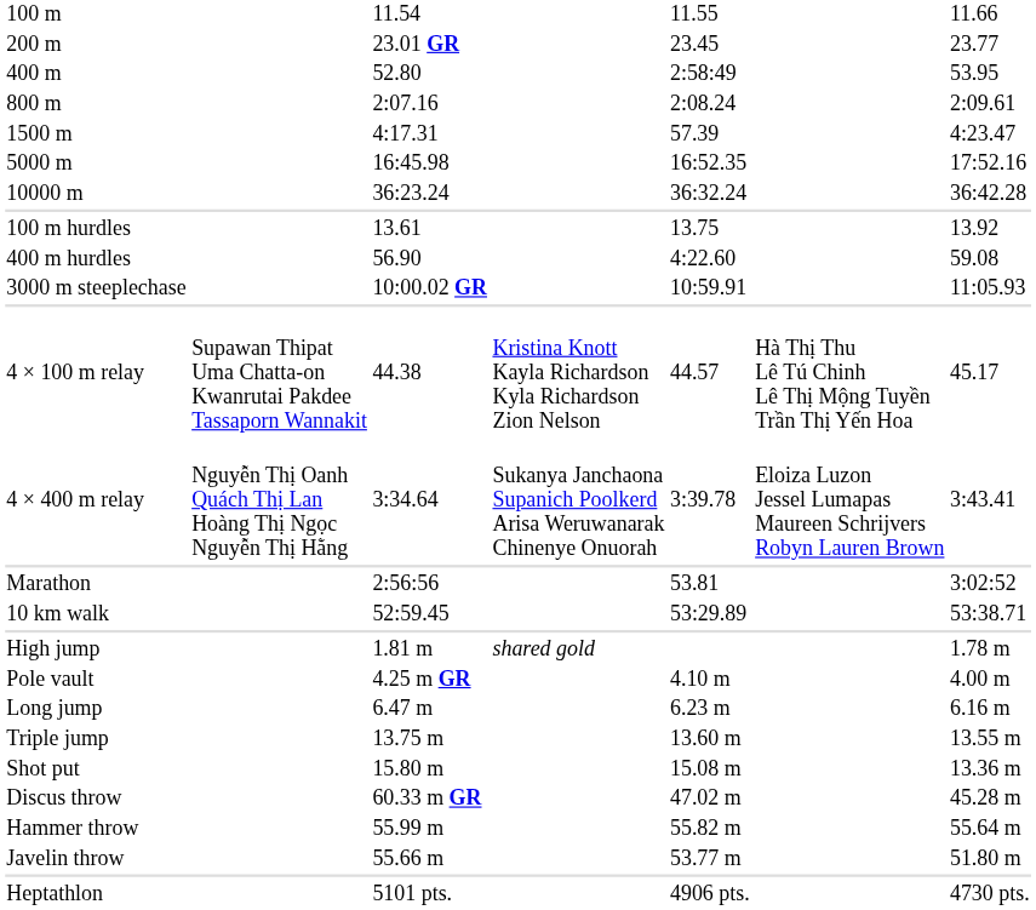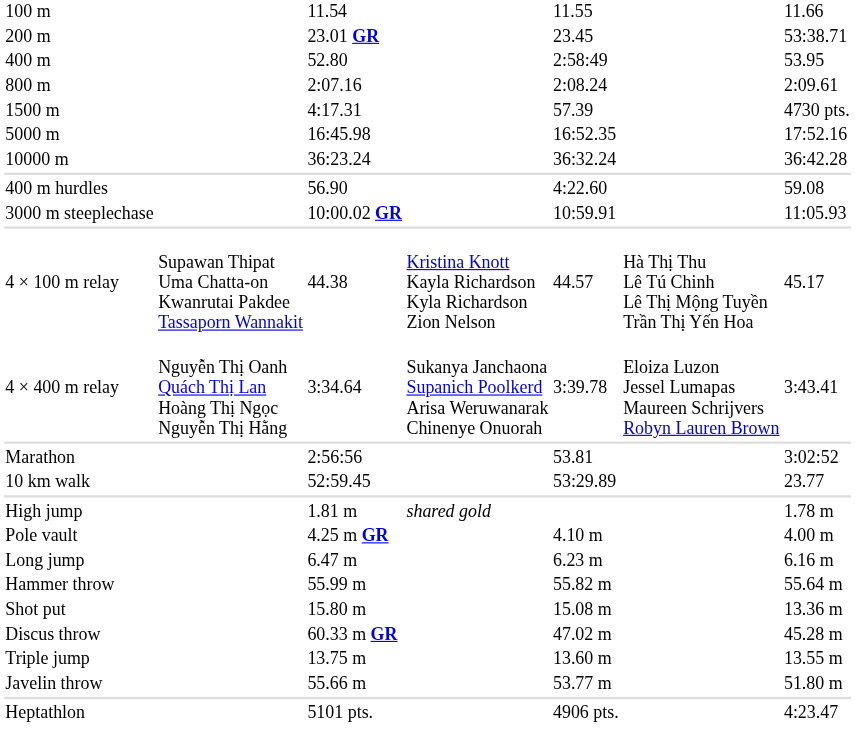 <table>
 <tr>
 <td>100 m</td>
 <td></td>
 <td>11.54</td>
 <td></td>
 <td>11.55</td>
 <td></td>
 <td>11.66</td>
 </tr>
 <tr>
 <td>200 m</td>
 <td></td>
 <td>23.01 <strong><a href='#'>GR</a></strong></td>
 <td></td>
 <td>23.45</td>
 <td></td>
-<td>23.77</td>
+<td>53:38.71</td>
 </tr>
 <tr>
 <td>400 m</td>
 <td></td>
 <td>52.80</td>
 <td></td>
 <td>2:58:49</td>
 <td></td>
 <td>53.95</td>
 </tr>
 <tr>
 <td>800 m</td>
 <td></td>
 <td>2:07.16</td>
 <td></td>
 <td>2:08.24</td>
 <td></td>
 <td>2:09.61</td>
 </tr>
 <tr>
 <td>1500 m</td>
 <td></td>
 <td>4:17.31</td>
 <td></td>
 <td>57.39</td>
 <td></td>
-<td>4:23.47</td>
+<td>4730 pts.</td>
 </tr>
 <tr>
 <td>5000 m</td>
 <td></td>
 <td>16:45.98</td>
 <td></td>
 <td>16:52.35</td>
 <td></td>
 <td>17:52.16</td>
 </tr>
 <tr>
 <td>10000 m</td>
 <td></td>
 <td>36:23.24</td>
 <td></td>
 <td>36:32.24</td>
 <td></td>
 <td>36:42.28</td>
 </tr>
 <tr style="background-color:#dddddd;">
 <td colspan="7"></td>
-</tr>
-<tr>
-<td>100 m hurdles</td>
-<td></td>
-<td>13.61</td>
-<td></td>
-<td>13.75</td>
-<td></td>
-<td>13.92</td>
 </tr>
 <tr>
 <td>400 m hurdles</td>
 <td></td>
 <td>56.90</td>
 <td></td>
 <td>4:22.60</td>
 <td></td>
 <td>59.08</td>
 </tr>
 <tr>
 <td>3000 m steeplechase</td>
 <td></td>
 <td>10:00.02 <strong><a href='#'>GR</a></strong></td>
 <td></td>
 <td>10:59.91</td>
 <td></td>
 <td>11:05.93</td>
 </tr>
 <tr style="background-color:#dddddd;">
 <td colspan="7"></td>
 </tr>
 <tr>
 <td>4 × 100 m relay</td>
 <td><br>Supawan Thipat<br>Uma Chatta-on<br>Kwanrutai Pakdee<br><a href='#'>Tassaporn Wannakit</a></td>
 <td>44.38</td>
 <td><br><a href='#'>Kristina Knott</a><br>Kayla Richardson<br>Kyla Richardson<br>Zion Nelson</td>
 <td>44.57</td>
 <td><br>Hà Thị Thu<br>Lê Tú Chinh<br>Lê Thị Mộng Tuyền<br>Trần Thị Yến Hoa</td>
 <td>45.17</td>
 </tr>
 <tr>
 <td>4 × 400 m relay</td>
 <td><br>Nguyễn Thị Oanh<br><a href='#'>Quách Thị Lan</a><br>Hoàng Thị Ngọc<br>Nguyễn Thị Hằng</td>
 <td>3:34.64</td>
 <td><br>Sukanya Janchaona<br><a href='#'>Supanich Poolkerd</a><br>Arisa Weruwanarak<br> Chinenye Onuorah</td>
 <td>3:39.78</td>
 <td><br>Eloiza Luzon<br>Jessel Lumapas<br>Maureen Schrijvers<br><a href='#'>Robyn Lauren Brown</a></td>
 <td>3:43.41</td>
 </tr>
 <tr style="background-color:#dddddd;">
 <td colspan="7"></td>
 </tr>
 <tr>
 <td>Marathon</td>
 <td></td>
 <td>2:56:56</td>
 <td></td>
 <td>53.81</td>
 <td></td>
 <td>3:02:52</td>
 </tr>
 <tr>
 <td>10 km walk</td>
 <td></td>
 <td>52:59.45</td>
 <td></td>
 <td>53:29.89</td>
 <td></td>
-<td>53:38.71</td>
+<td>23.77</td>
 </tr>
 <tr style="background-color:#dddddd;">
 <td colspan="7"></td>
 </tr>
 <tr>
 <td rowspan=2>High jump</td>
 <td></td>
 <td rowspan=2>1.81 m</td>
 <td rowspan=2><em>shared gold</em></td>
 <td rowspan=2></td>
 <td rowspan=2></td>
 <td rowspan=2>1.78 m</td>
 </tr>
 <tr>
 <td></td>
 </tr>
 <tr>
 <td>Pole vault</td>
 <td></td>
 <td>4.25 m <strong><a href='#'>GR</a></strong></td>
 <td></td>
 <td>4.10 m</td>
 <td></td>
 <td>4.00 m</td>
 </tr>
 <tr>
 <td>Long jump</td>
 <td></td>
 <td>6.47 m</td>
 <td></td>
 <td>6.23 m</td>
 <td></td>
 <td>6.16 m</td>
 </tr>
 <tr>
-<td>Triple jump</td>
+<td>Hammer throw</td>
 <td></td>
-<td>13.75 m</td>
+<td>55.99 m</td>
 <td></td>
-<td>13.60 m</td>
+<td>55.82 m</td>
 <td></td>
-<td>13.55 m</td>
+<td>55.64 m</td>
 </tr>
 <tr>
 <td>Shot put</td>
 <td></td>
 <td>15.80 m</td>
 <td></td>
 <td>15.08 m</td>
 <td></td>
 <td>13.36 m</td>
 </tr>
 <tr>
 <td>Discus throw</td>
 <td></td>
 <td>60.33 m <strong><a href='#'>GR</a></strong></td>
 <td></td>
 <td>47.02 m</td>
 <td></td>
 <td>45.28 m</td>
 </tr>
 <tr>
-<td>Hammer throw</td>
+<td>Triple jump</td>
 <td></td>
-<td>55.99 m</td>
+<td>13.75 m</td>
 <td></td>
-<td>55.82 m</td>
+<td>13.60 m</td>
 <td></td>
-<td>55.64 m</td>
+<td>13.55 m</td>
 </tr>
 <tr>
 <td>Javelin throw</td>
 <td></td>
 <td>55.66 m</td>
 <td></td>
 <td>53.77 m</td>
 <td></td>
 <td>51.80 m</td>
 </tr>
 <tr style="background-color:#dddddd;">
 <td colspan="7"></td>
 </tr>
 <tr>
 <td>Heptathlon</td>
 <td></td>
 <td>5101 pts.</td>
 <td></td>
 <td>4906 pts.</td>
 <td></td>
-<td>4730 pts.</td>
+<td>4:23.47</td>
 </tr>
 </table>
